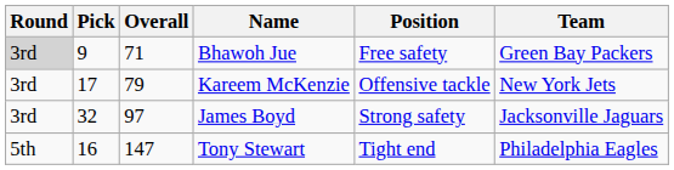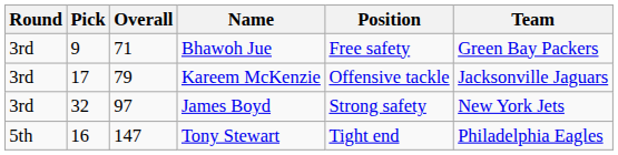 <table class="wikitable">
 <tr>
 <th>Round</th>
 <th>Pick</th>
 <th>Overall</th>
 <th>Name</th>
 <th>Position</th>
 <th>Team</th>
 </tr>
 <tr>
-<td style="background: lightgrey;">3rd</td>
+<td>3rd</td>
 <td>9</td>
 <td>71</td>
 <td><a href='#'>Bhawoh Jue</a></td>
 <td><a href='#'>Free safety</a></td>
 <td><a href='#'>Green Bay Packers</a></td>
 </tr>
 <tr>
 <td>3rd</td>
 <td>17</td>
 <td>79</td>
 <td><a href='#'>Kareem McKenzie</a></td>
 <td><a href='#'>Offensive tackle</a></td>
-<td><a href='#'>New York Jets</a></td>
+<td><a href='#'>Jacksonville Jaguars</a></td>
 </tr>
 <tr>
 <td>3rd</td>
 <td>32</td>
 <td>97</td>
 <td><a href='#'>James Boyd</a></td>
 <td><a href='#'>Strong safety</a></td>
-<td><a href='#'>Jacksonville Jaguars</a></td>
+<td><a href='#'>New York Jets</a></td>
 </tr>
 <tr>
 <td>5th</td>
 <td>16</td>
 <td>147</td>
 <td><a href='#'>Tony Stewart</a></td>
 <td><a href='#'>Tight end</a></td>
 <td><a href='#'>Philadelphia Eagles</a></td>
 </tr>
 </table>
